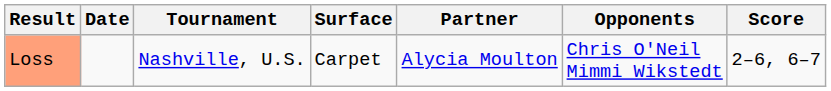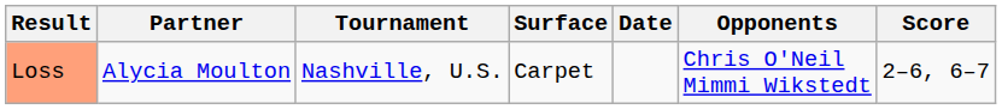 <table class="sortable wikitable">
 <tr>
 <th>Result</th>
-<th>Date</th>
+<th>Partner</th>
 <th>Tournament</th>
 <th>Surface</th>
-<th>Partner</th>
+<th>Date</th>
 <th>Opponents</th>
 <th class="unsortable">Score</th>
 </tr>
 <tr>
 <td style="background:#FFA07A;">Loss</td>
-<td></td>
+<td> <a href='#'>Alycia Moulton</a></td>
 <td><a href='#'>Nashville</a>, U.S.</td>
 <td>Carpet</td>
-<td> <a href='#'>Alycia Moulton</a></td>
+<td></td>
 <td> <a href='#'>Chris O'Neil</a> <br>  <a href='#'>Mimmi Wikstedt</a></td>
 <td>2–6, 6–7</td>
 </tr>
 </table>
